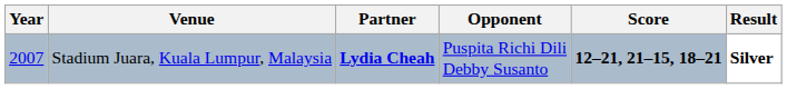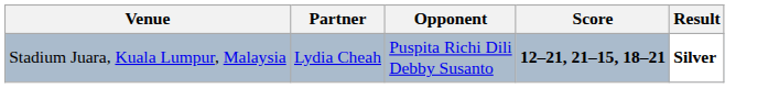 <table class="sortable wikitable" style="font-size: 90%;">
 <tr>
-<th>Year</th>
 <th>Venue</th>
 <th>Partner</th>
 <th>Opponent</th>
 <th>Score</th>
 <th>Result</th>
 </tr>
 <tr style="background:#AABBCC">
-<td align="center"><a href='#'>2007</a></td>
 <td align="left">Stadium Juara, <a href='#'>Kuala Lumpur</a>, <a href='#'>Malaysia</a></td>
-<td align="left"><strong> <a href='#'>Lydia Cheah</a></strong></td>
+<td align="left"> <a href='#'>Lydia Cheah</a></td>
 <td align="left"> <a href='#'>Puspita Richi Dili</a><br> <a href='#'>Debby Susanto</a></td>
 <td align="center"><strong>12–21, 21–15, 18–21</strong></td>
 <td style="text-align:left; background:white"> <strong>Silver</strong></td>
 </tr>
 </table>
